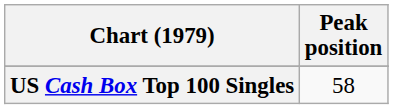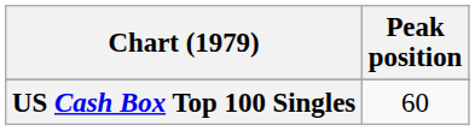 <table class="wikitable sortable plainrowheaders" style="text-align:center">
 <tr>
 <th scope="col">Chart (1979)</th>
 <th scope="col">Peak<br>position</th>
 </tr>
 <tr>
 </tr>
 <tr>
 </tr>
 <tr>
 <th scope="row">US <em><a href='#'>Cash Box</a></em> Top 100 Singles</th>
-<td>58</td>
+<td>60</td>
 </tr>
 </table>
